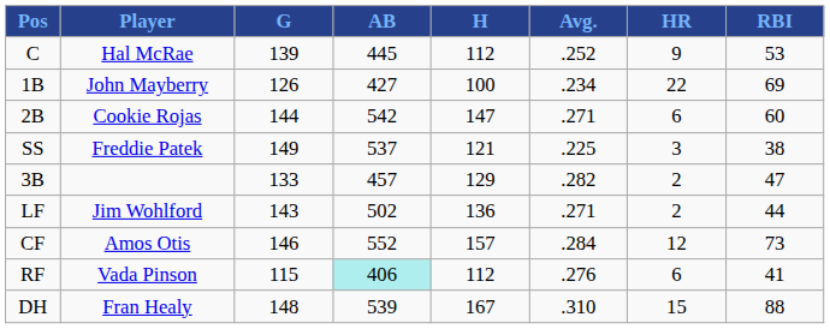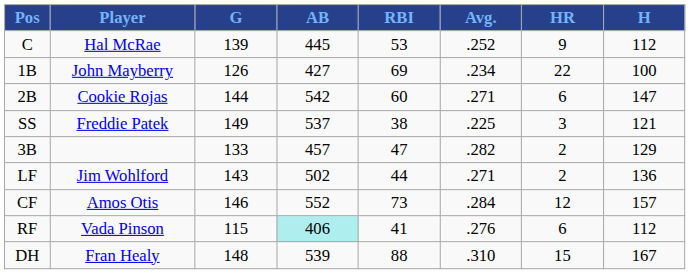 <table class="wikitable sortable">
 <tr>
 <th style="background:#27408B;color:#74B4FA;" width="5%">Pos</th>
 <th style="background:#27408B;color:#74B4FA;" width="16%">Player</th>
 <th style="background:#27408B;color:#74B4FA;" width="9%">G</th>
 <th style="background:#27408B;color:#74B4FA;" width="9%">AB</th>
-<th style="background:#27408B;color:#74B4FA;" width="9%">H</th>
+<th style="background:#27408B;color:#74B4FA;" width="9%">RBI</th>
 <th style="background:#27408B;color:#74B4FA;" width="9%">Avg.</th>
 <th style="background:#27408B;color:#74B4FA;" width="9%">HR</th>
-<th style="background:#27408B;color:#74B4FA;" width="9%">RBI</th>
+<th style="background:#27408B;color:#74B4FA;" width="9%">H</th>
 </tr>
 <tr align="center">
 <td>C</td>
 <td><a href='#'>Hal McRae</a></td>
 <td>139</td>
 <td>445</td>
-<td>112</td>
+<td>53</td>
 <td>.252</td>
 <td>9</td>
-<td>53</td>
+<td>112</td>
 </tr>
 <tr align=center>
 <td>1B</td>
 <td><a href='#'>John Mayberry</a></td>
 <td>126</td>
 <td>427</td>
-<td>100</td>
+<td>69</td>
 <td>.234</td>
 <td>22</td>
-<td>69</td>
+<td>100</td>
 </tr>
 <tr align=center>
 <td>2B</td>
 <td><a href='#'>Cookie Rojas</a></td>
 <td>144</td>
 <td>542</td>
-<td>147</td>
+<td>60</td>
 <td>.271</td>
 <td>6</td>
-<td>60</td>
+<td>147</td>
 </tr>
 <tr align=center>
 <td>SS</td>
 <td><a href='#'>Freddie Patek</a></td>
 <td>149</td>
 <td>537</td>
-<td>121</td>
+<td>38</td>
 <td>.225</td>
 <td>3</td>
-<td>38</td>
+<td>121</td>
 </tr>
 <tr align=center>
 <td>3B</td>
 <td></td>
 <td>133</td>
 <td>457</td>
-<td>129</td>
+<td>47</td>
 <td>.282</td>
 <td>2</td>
-<td>47</td>
+<td>129</td>
 </tr>
 <tr align="center">
 <td>LF</td>
 <td><a href='#'>Jim Wohlford</a></td>
 <td>143</td>
 <td>502</td>
-<td>136</td>
+<td>44</td>
 <td>.271</td>
 <td>2</td>
-<td>44</td>
+<td>136</td>
 </tr>
 <tr align=center>
 <td>CF</td>
 <td><a href='#'>Amos Otis</a></td>
 <td>146</td>
 <td>552</td>
-<td>157</td>
+<td>73</td>
 <td>.284</td>
 <td>12</td>
-<td>73</td>
+<td>157</td>
 </tr>
 <tr align=center>
 <td>RF</td>
 <td><a href='#'>Vada Pinson</a></td>
 <td>115</td>
 <td style="background: paleturquoise;">406</td>
-<td>112</td>
+<td>41</td>
 <td>.276</td>
 <td>6</td>
-<td>41</td>
+<td>112</td>
 </tr>
 <tr align=center>
 <td>DH</td>
 <td><a href='#'>Fran Healy</a></td>
 <td>148</td>
 <td>539</td>
-<td>167</td>
+<td>88</td>
 <td>.310</td>
 <td>15</td>
-<td>88</td>
+<td>167</td>
 </tr>
 </table>
